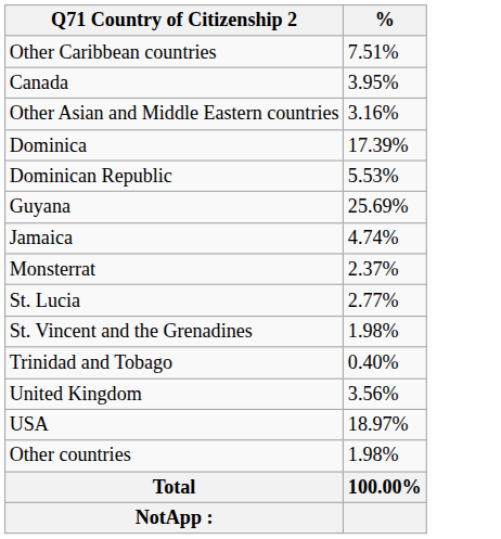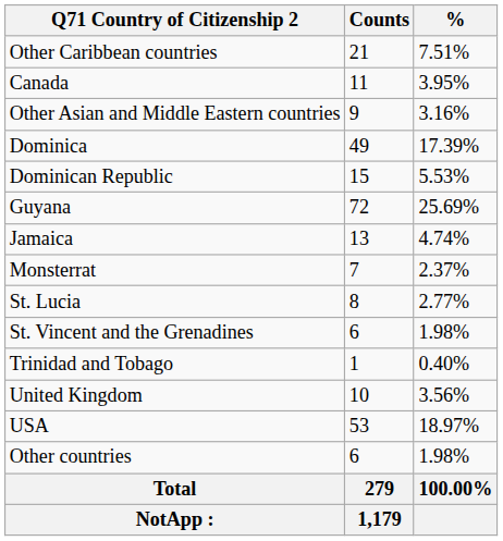 <table class="wikitable sortable">
 <tr>
 <th>Q71 Country of Citizenship 2</th>
+<th>Counts</th>
 <th>%</th>
 </tr>
 <tr>
 <td>Other Caribbean countries</td>
+<td>21</td>
 <td>7.51%</td>
 </tr>
 <tr>
 <td>Canada</td>
+<td>11</td>
 <td>3.95%</td>
 </tr>
 <tr>
 <td>Other Asian and Middle Eastern countries</td>
+<td>9</td>
 <td>3.16%</td>
 </tr>
 <tr>
 <td>Dominica</td>
+<td>49</td>
 <td>17.39%</td>
 </tr>
 <tr>
 <td>Dominican Republic</td>
+<td>15</td>
 <td>5.53%</td>
 </tr>
 <tr>
 <td>Guyana</td>
+<td>72</td>
 <td>25.69%</td>
 </tr>
 <tr>
 <td>Jamaica</td>
+<td>13</td>
 <td>4.74%</td>
 </tr>
 <tr>
 <td>Monsterrat</td>
+<td>7</td>
 <td>2.37%</td>
 </tr>
 <tr>
 <td>St. Lucia</td>
+<td>8</td>
 <td>2.77%</td>
 </tr>
 <tr>
 <td>St. Vincent and the Grenadines</td>
+<td>6</td>
 <td>1.98%</td>
 </tr>
 <tr>
 <td>Trinidad and Tobago</td>
+<td>1</td>
 <td>0.40%</td>
 </tr>
 <tr>
 <td>United Kingdom</td>
+<td>10</td>
 <td>3.56%</td>
 </tr>
 <tr>
 <td>USA</td>
+<td>53</td>
 <td>18.97%</td>
 </tr>
 <tr>
 <td>Other countries</td>
+<td>6</td>
 <td>1.98%</td>
 </tr>
 <tr>
 <th>Total</th>
+<th>279</th>
 <th>100.00%</th>
 </tr>
 <tr>
 <th>NotApp :</th>
+<th>1,179</th>
 <th></th>
 </tr>
 </table>
